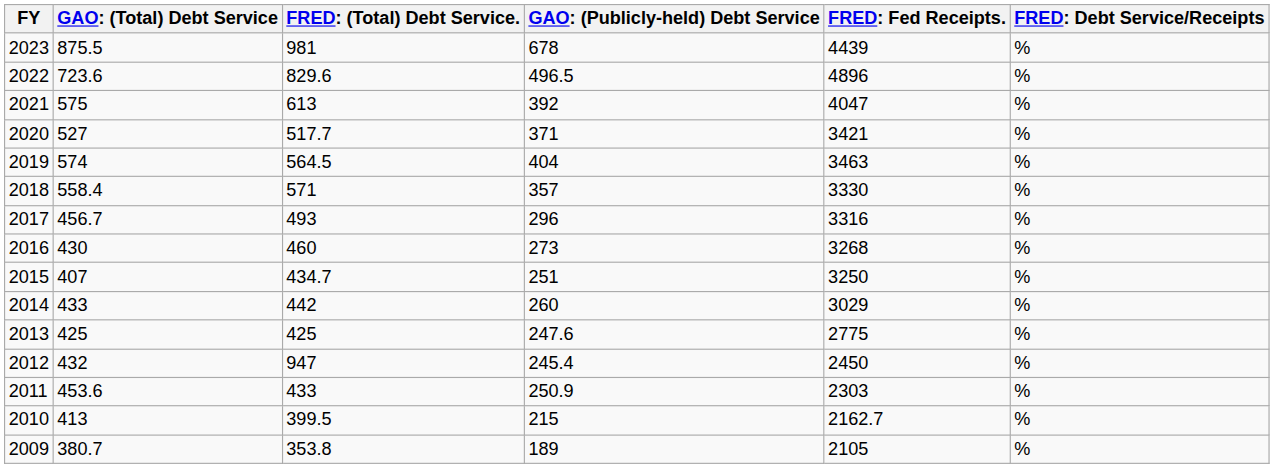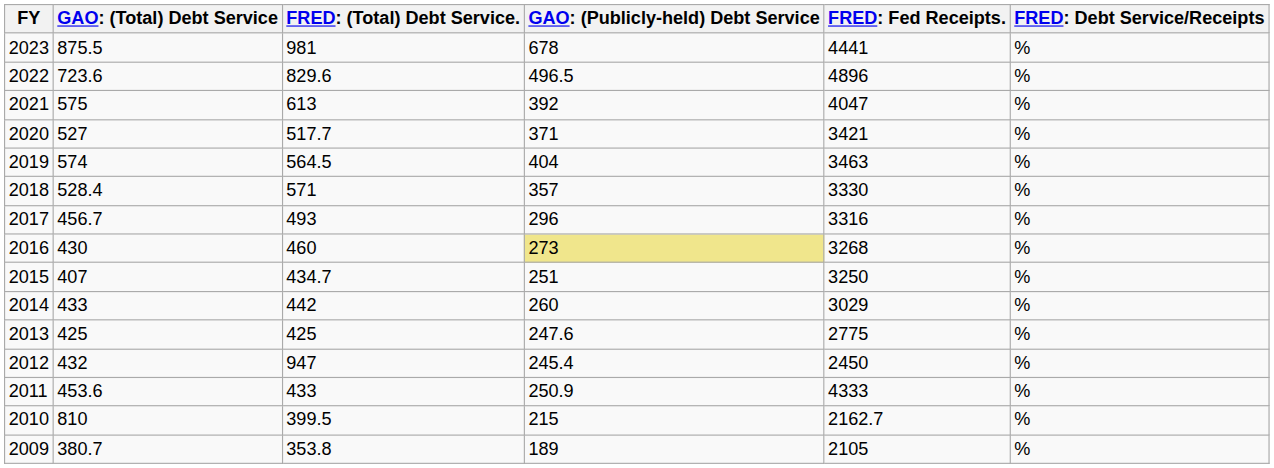 <table class="wikitable sortable sticky-header">
 <tr>
 <th>FY</th>
 <th><a href='#'>GAO</a>: (Total) Debt Service</th>
 <th><a href='#'>FRED</a>: (Total) Debt Service.</th>
 <th><a href='#'>GAO</a>: (Publicly-held) Debt Service</th>
 <th><a href='#'>FRED</a>: Fed Receipts.</th>
 <th><a href='#'>FRED</a>: Debt Service/Receipts</th>
 </tr>
 <tr>
 <td>2023</td>
 <td>875.5</td>
 <td>981</td>
 <td>678</td>
-<td>4439</td>
+<td>4441</td>
 <td>%</td>
 </tr>
 <tr>
 <td>2022</td>
 <td>723.6</td>
 <td>829.6</td>
 <td>496.5</td>
 <td>4896</td>
 <td>%</td>
 </tr>
 <tr>
 <td>2021</td>
 <td>575</td>
 <td>613</td>
 <td>392</td>
 <td>4047</td>
 <td>%</td>
 </tr>
 <tr>
 <td>2020</td>
 <td>527</td>
 <td>517.7</td>
 <td>371</td>
 <td>3421</td>
 <td>%</td>
 </tr>
 <tr>
 <td>2019</td>
 <td>574</td>
 <td>564.5</td>
 <td>404</td>
 <td>3463</td>
 <td>%</td>
 </tr>
 <tr>
 <td>2018</td>
-<td>558.4</td>
+<td>528.4</td>
 <td>571</td>
 <td>357</td>
 <td>3330</td>
 <td>%</td>
 </tr>
 <tr>
 <td>2017</td>
 <td>456.7</td>
 <td>493</td>
 <td>296</td>
 <td>3316</td>
 <td>%</td>
 </tr>
 <tr>
 <td>2016</td>
 <td>430</td>
 <td>460</td>
-<td>273</td>
+<td style="background: khaki;">273</td>
 <td>3268</td>
 <td>%</td>
 </tr>
 <tr>
 <td>2015</td>
 <td>407</td>
 <td>434.7</td>
 <td>251</td>
 <td>3250</td>
 <td>%</td>
 </tr>
 <tr>
 <td>2014</td>
 <td>433</td>
 <td>442</td>
 <td>260</td>
 <td>3029</td>
 <td>%</td>
 </tr>
 <tr>
 <td>2013</td>
 <td>425</td>
 <td>425</td>
 <td>247.6</td>
 <td>2775</td>
 <td>%</td>
 </tr>
 <tr>
 <td>2012</td>
 <td>432</td>
 <td>947</td>
 <td>245.4</td>
 <td>2450</td>
 <td>%</td>
 </tr>
 <tr>
 <td>2011</td>
 <td>453.6</td>
 <td>433</td>
 <td>250.9</td>
-<td>2303</td>
+<td>4333</td>
 <td>%</td>
 </tr>
 <tr>
 <td>2010</td>
-<td>413</td>
+<td>810</td>
 <td>399.5</td>
 <td>215</td>
 <td>2162.7</td>
 <td>%</td>
 </tr>
 <tr>
 <td>2009</td>
 <td>380.7</td>
 <td>353.8</td>
 <td>189</td>
 <td>2105</td>
 <td>%</td>
 </tr>
 </table>
